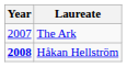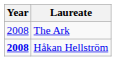 <table class="wikitable">
 <tr>
 <th>Year</th>
 <th>Laureate</th>
 </tr>
 <tr>
-<td><a href='#'>2007</a></td>
+<td><a href='#'>2008</a></td>
 <td><a href='#'>The Ark</a></td>
 </tr>
 <tr>
 <td><strong><a href='#'>2008</a></strong></td>
 <td><a href='#'>Håkan Hellström</a></td>
 </tr>
 </table>
